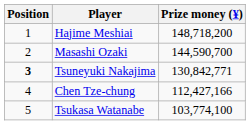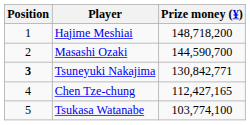 <table class="wikitable">
 <tr>
 <th>Position</th>
 <th>Player</th>
 <th>Prize money (<a href='#'>¥</a>)</th>
 </tr>
 <tr>
 <td align=center>1</td>
 <td> <a href='#'>Hajime Meshiai</a></td>
 <td align=center>148,718,200</td>
 </tr>
 <tr>
 <td align=center>2</td>
 <td> <a href='#'>Masashi Ozaki</a></td>
 <td align=center>144,590,700</td>
 </tr>
 <tr>
 <td align=center><strong>3</strong></td>
 <td> <a href='#'>Tsuneyuki Nakajima</a></td>
 <td align=center>130,842,771</td>
 </tr>
 <tr>
 <td align=center>4</td>
 <td> <a href='#'>Chen Tze-chung</a></td>
-<td align=center>112,427,166</td>
+<td align=center>112,427,165</td>
 </tr>
 <tr>
 <td align=center>5</td>
 <td> <a href='#'>Tsukasa Watanabe</a></td>
 <td align=center>103,774,100</td>
 </tr>
 </table>
